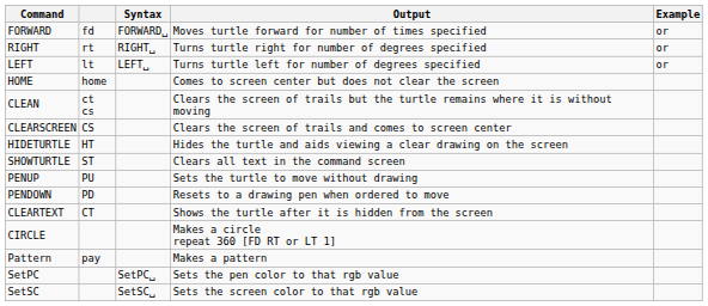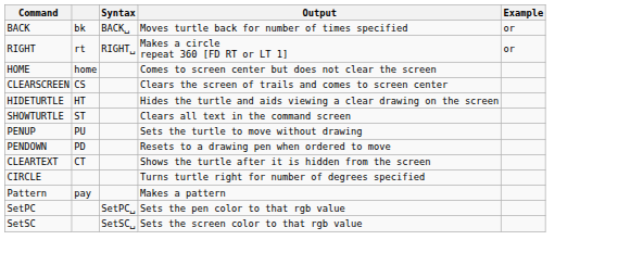 <table class="wikitable sortable" id='cd'>
 <tr>
 <th>Command</th>
 <th></th>
 <th>Syntax</th>
 <th>Output</th>
 <th>Example</th>
 </tr>
 <tr>
-<td>FORWARD</td>
-<td>fd</td>
-<td><code>FORWARD&blank;</code></td>
-<td>Moves turtle forward for number of times specified</td>
+<td>BACK</td>
+<td>bk</td>
+<td><code>BACK&blank;</code></td>
+<td>Moves turtle back for number of times specified</td>
 <td> or </td>
 </tr>
 <tr>
 <td>RIGHT</td>
 <td>rt</td>
 <td><code>RIGHT&blank;</code></td>
-<td>Turns turtle right for number of degrees specified</td>
-<td> or </td>
-</tr>
-<tr>
-<td>LEFT</td>
-<td>lt</td>
-<td><code>LEFT&blank;</code></td>
-<td>Turns turtle left for number of degrees specified</td>
+<td>Makes a circle<br><code>repeat 360 [FD  RT or LT 1]</code></td>
 <td> or </td>
 </tr>
 <tr>
 <td>HOME</td>
 <td>home</td>
 <td></td>
 <td>Comes to screen center but does not clear the screen</td>
-<td></td>
-</tr>
-<tr>
-<td>CLEAN</td>
-<td>ct cs</td>
-<td></td>
-<td>Clears the screen of trails but the turtle remains where it is without moving</td>
 <td></td>
 </tr>
 <tr>
 <td>CLEARSCREEN</td>
 <td>CS</td>
 <td></td>
 <td>Clears the screen of trails and comes to screen center</td>
 <td></td>
 </tr>
 <tr>
 <td>HIDETURTLE</td>
 <td>HT</td>
 <td></td>
 <td>Hides the turtle and aids viewing a clear drawing on the screen</td>
 <td></td>
 </tr>
 <tr>
 <td>SHOWTURTLE</td>
 <td>ST</td>
 <td></td>
 <td>Clears all text in the command screen</td>
 <td></td>
 </tr>
 <tr>
 <td>PENUP</td>
 <td>PU</td>
 <td></td>
 <td>Sets the turtle to move without drawing</td>
 <td></td>
 </tr>
 <tr>
 <td>PENDOWN</td>
 <td>PD</td>
 <td></td>
 <td>Resets to a drawing pen when ordered to move</td>
 <td></td>
 </tr>
 <tr>
 <td>CLEARTEXT</td>
 <td>CT</td>
 <td></td>
 <td>Shows the turtle after it is hidden from the screen</td>
 <td></td>
 </tr>
 <tr>
 <td>CIRCLE</td>
 <td></td>
 <td></td>
-<td>Makes a circle<br><code>repeat 360 [FD  RT or LT 1]</code></td>
+<td>Turns turtle right for number of degrees specified</td>
 <td></td>
 </tr>
 <tr>
 <td>Pattern</td>
 <td>pay</td>
 <td></td>
 <td>Makes a pattern</td>
 <td></td>
 </tr>
 <tr>
 <td>SetPC</td>
 <td></td>
 <td><code>SetPC&blank;</code></td>
 <td>Sets the pen color to that rgb value</td>
 <td></td>
 </tr>
 <tr>
 <td>SetSC</td>
 <td></td>
 <td><code>SetSC&blank;</code></td>
 <td>Sets the screen color to that rgb value</td>
 <td></td>
 </tr>
 </table>
